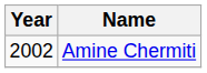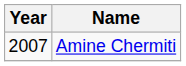 <table class="wikitable">
 <tr>
 <th>Year</th>
 <th>Name</th>
 </tr>
 <tr>
-<td>2002</td>
+<td>2007</td>
 <td> <a href='#'>Amine Chermiti</a></td>
 </tr>
 <tr>
 </tr>
 </table>
